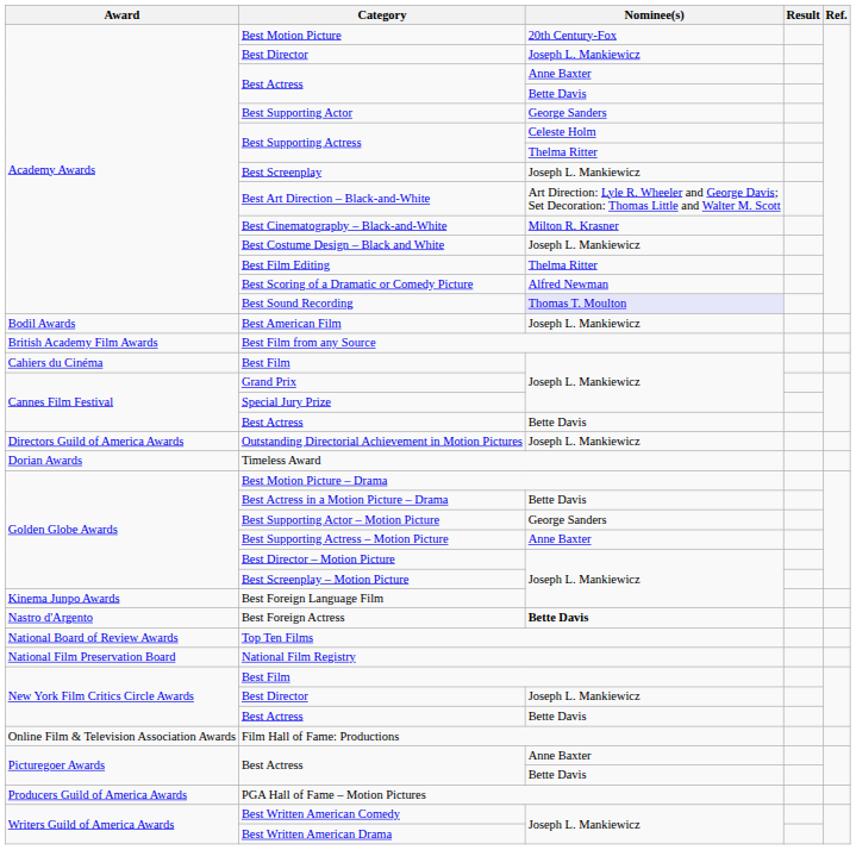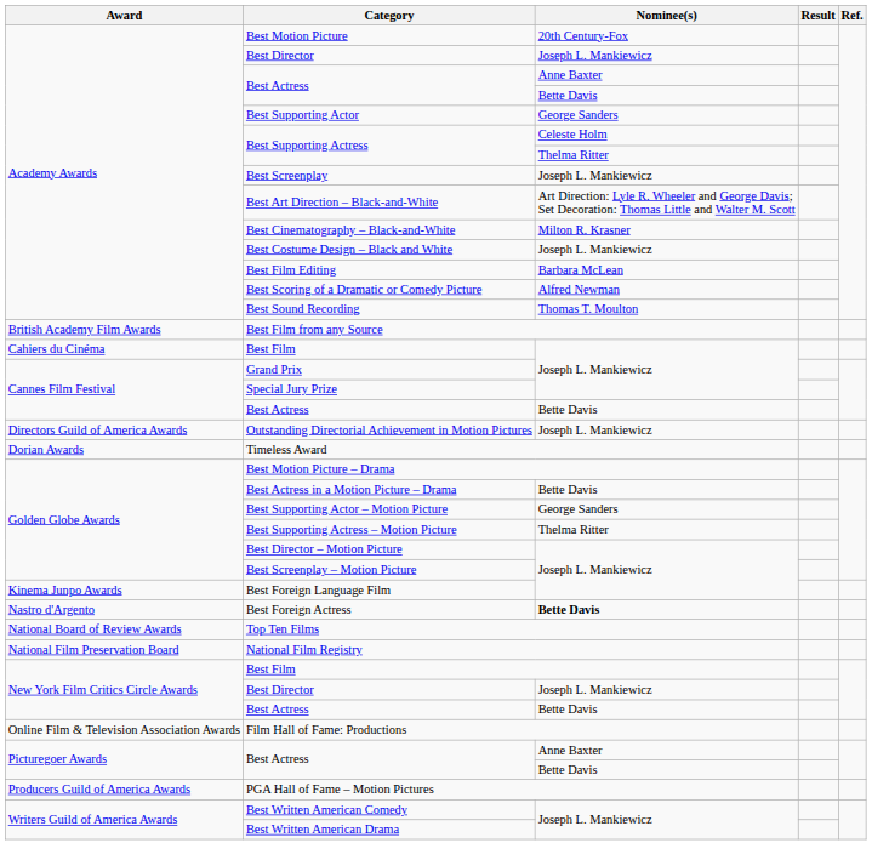 <table class="wikitable plainrowheaders">
 <tr>
 <th>Award</th>
 <th>Category</th>
 <th>Nominee(s)</th>
 <th>Result</th>
 <th>Ref.</th>
 </tr>
 <tr>
 <td rowspan="14"><a href='#'>Academy Awards</a></td>
 <td><a href='#'>Best Motion Picture</a></td>
 <td><a href='#'>20th Century-Fox</a></td>
 <td></td>
 <td align="center" rowspan="14"></td>
 </tr>
 <tr>
 <td><a href='#'>Best Director</a></td>
 <td><a href='#'>Joseph L. Mankiewicz</a></td>
 <td></td>
 </tr>
 <tr>
 <td rowspan="2"><a href='#'>Best Actress</a></td>
 <td><a href='#'>Anne Baxter</a></td>
 <td></td>
 </tr>
 <tr>
 <td><a href='#'>Bette Davis</a></td>
 <td></td>
 </tr>
 <tr>
 <td><a href='#'>Best Supporting Actor</a></td>
 <td><a href='#'>George Sanders</a></td>
 <td></td>
 </tr>
 <tr>
 <td rowspan="2"><a href='#'>Best Supporting Actress</a></td>
 <td><a href='#'>Celeste Holm</a></td>
 <td></td>
 </tr>
 <tr>
 <td><a href='#'>Thelma Ritter</a></td>
 <td></td>
 </tr>
 <tr>
 <td><a href='#'>Best Screenplay</a></td>
 <td>Joseph L. Mankiewicz</td>
 <td></td>
 </tr>
 <tr>
 <td><a href='#'>Best Art Direction – Black-and-White</a></td>
 <td>Art Direction: <a href='#'>Lyle R. Wheeler</a> and <a href='#'>George Davis</a>; <br> Set Decoration: <a href='#'>Thomas Little</a> and <a href='#'>Walter M. Scott</a></td>
 <td></td>
 </tr>
 <tr>
 <td><a href='#'>Best Cinematography – Black-and-White</a></td>
 <td><a href='#'>Milton R. Krasner</a></td>
 <td></td>
 </tr>
 <tr>
 <td><a href='#'>Best Costume Design – Black and White</a></td>
 <td>Joseph L. Mankiewicz</td>
 <td></td>
 </tr>
 <tr>
 <td><a href='#'>Best Film Editing</a></td>
-<td><a href='#'>Thelma Ritter</a></td>
+<td><a href='#'>Barbara McLean</a></td>
 <td></td>
 </tr>
 <tr>
 <td><a href='#'>Best Scoring of a Dramatic or Comedy Picture</a></td>
 <td><a href='#'>Alfred Newman</a></td>
 <td></td>
 </tr>
 <tr>
 <td><a href='#'>Best Sound Recording</a></td>
-<td style="background: lavender;"><a href='#'>Thomas T. Moulton</a></td>
+<td><a href='#'>Thomas T. Moulton</a></td>
 <td></td>
-</tr>
-<tr>
-<td><a href='#'>Bodil Awards</a></td>
-<td><a href='#'>Best American Film</a></td>
-<td>Joseph L. Mankiewicz</td>
-<td></td>
-<td align="center"></td>
 </tr>
 <tr>
 <td><a href='#'>British Academy Film Awards</a></td>
 <td colspan="2"><a href='#'>Best Film from any Source</a></td>
 <td></td>
 <td align="center"></td>
 </tr>
 <tr>
 <td><a href='#'>Cahiers du Cinéma</a></td>
 <td><a href='#'>Best Film</a></td>
 <td rowspan="3">Joseph L. Mankiewicz</td>
 <td></td>
 <td align="center"></td>
 </tr>
 <tr>
 <td rowspan="3"><a href='#'>Cannes Film Festival</a></td>
 <td><a href='#'>Grand Prix</a></td>
 <td></td>
 <td align="center" rowspan="3"></td>
 </tr>
 <tr>
 <td><a href='#'>Special Jury Prize</a></td>
 <td></td>
 </tr>
 <tr>
 <td><a href='#'>Best Actress</a></td>
 <td>Bette Davis</td>
 <td></td>
 </tr>
 <tr>
 <td><a href='#'>Directors Guild of America Awards</a></td>
 <td><a href='#'>Outstanding Directorial Achievement in Motion Pictures</a></td>
 <td>Joseph L. Mankiewicz</td>
 <td></td>
 <td align="center"></td>
 </tr>
 <tr>
 <td><a href='#'>Dorian Awards</a></td>
 <td colspan="2">Timeless Award</td>
 <td></td>
 <td align="center"></td>
 </tr>
 <tr>
 <td rowspan="6"><a href='#'>Golden Globe Awards</a></td>
 <td colspan="2"><a href='#'>Best Motion Picture – Drama</a></td>
 <td></td>
 <td align="center" rowspan="6"></td>
 </tr>
 <tr>
 <td><a href='#'>Best Actress in a Motion Picture – Drama</a></td>
 <td>Bette Davis</td>
 <td></td>
 </tr>
 <tr>
 <td><a href='#'>Best Supporting Actor – Motion Picture</a></td>
 <td>George Sanders</td>
 <td></td>
 </tr>
 <tr>
 <td><a href='#'>Best Supporting Actress – Motion Picture</a></td>
-<td><a href='#'>Anne Baxter</a></td>
+<td>Thelma Ritter</td>
 <td></td>
 </tr>
 <tr>
 <td><a href='#'>Best Director – Motion Picture</a></td>
 <td rowspan="3">Joseph L. Mankiewicz</td>
 <td></td>
 </tr>
 <tr>
 <td><a href='#'>Best Screenplay – Motion Picture</a></td>
 <td></td>
 </tr>
 <tr>
 <td><a href='#'>Kinema Junpo Awards</a></td>
 <td>Best Foreign Language Film</td>
 <td></td>
 <td align="center"></td>
 </tr>
 <tr>
 <td><a href='#'>Nastro d'Argento</a></td>
 <td>Best Foreign Actress</td>
 <td><strong>Bette Davis</strong></td>
 <td></td>
 <td align="center"></td>
 </tr>
 <tr>
 <td><a href='#'>National Board of Review Awards</a></td>
 <td colspan="2"><a href='#'>Top Ten Films</a></td>
 <td></td>
 <td align="center"></td>
 </tr>
 <tr>
 <td><a href='#'>National Film Preservation Board</a></td>
 <td colspan="2"><a href='#'>National Film Registry</a></td>
 <td></td>
 <td align="center"></td>
 </tr>
 <tr>
 <td rowspan="3"><a href='#'>New York Film Critics Circle Awards</a></td>
 <td colspan="2"><a href='#'>Best Film</a></td>
 <td></td>
 <td align="center" rowspan="3"></td>
 </tr>
 <tr>
 <td><a href='#'>Best Director</a></td>
 <td>Joseph L. Mankiewicz</td>
 <td></td>
 </tr>
 <tr>
 <td><a href='#'>Best Actress</a></td>
 <td>Bette Davis</td>
 <td></td>
 </tr>
 <tr>
 <td>Online Film & Television Association Awards</td>
 <td colspan="2">Film Hall of Fame: Productions</td>
 <td></td>
 <td align="center"></td>
 </tr>
 <tr>
 <td rowspan="2"><a href='#'>Picturegoer Awards</a></td>
 <td rowspan="2">Best Actress</td>
 <td>Anne Baxter</td>
 <td></td>
 <td align="center" rowspan="2"></td>
 </tr>
 <tr>
 <td>Bette Davis</td>
 <td></td>
 </tr>
 <tr>
 <td><a href='#'>Producers Guild of America Awards</a></td>
 <td colspan="2">PGA Hall of Fame – Motion Pictures</td>
 <td></td>
 <td align="center"></td>
 </tr>
 <tr>
 <td rowspan="2"><a href='#'>Writers Guild of America Awards</a></td>
 <td><a href='#'>Best Written American Comedy</a></td>
 <td rowspan="2">Joseph L. Mankiewicz</td>
 <td></td>
 <td align="center" rowspan="2"></td>
 </tr>
 <tr>
 <td><a href='#'>Best Written American Drama</a></td>
 <td></td>
 </tr>
 </table>
